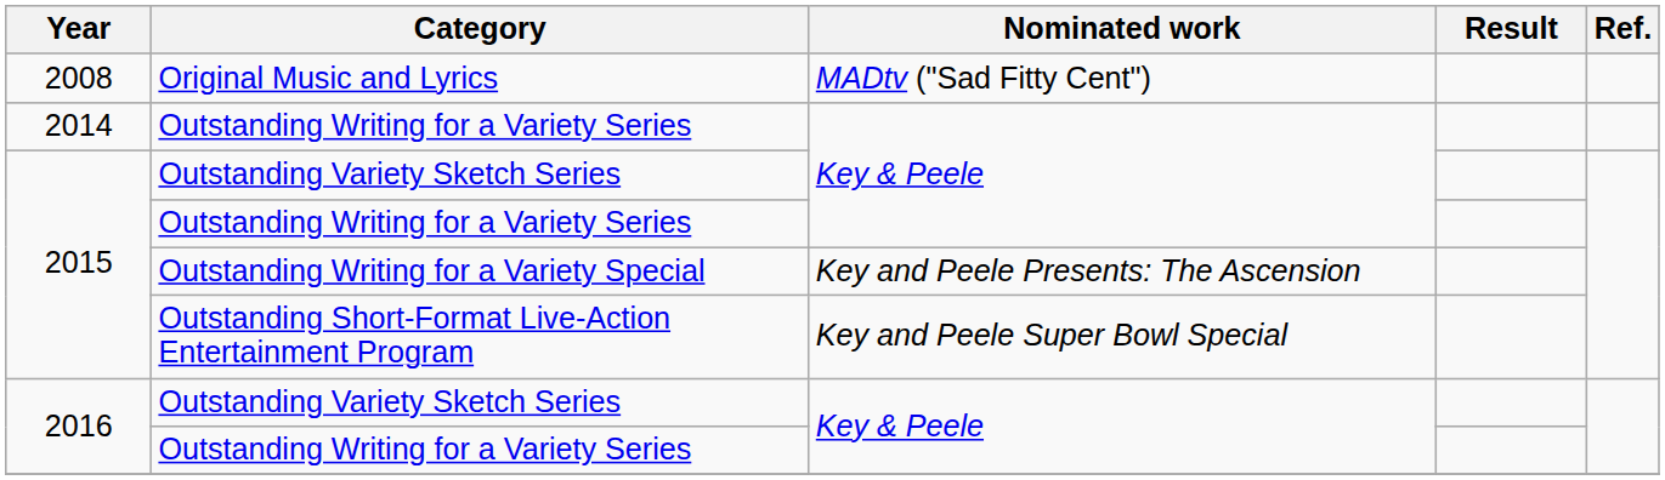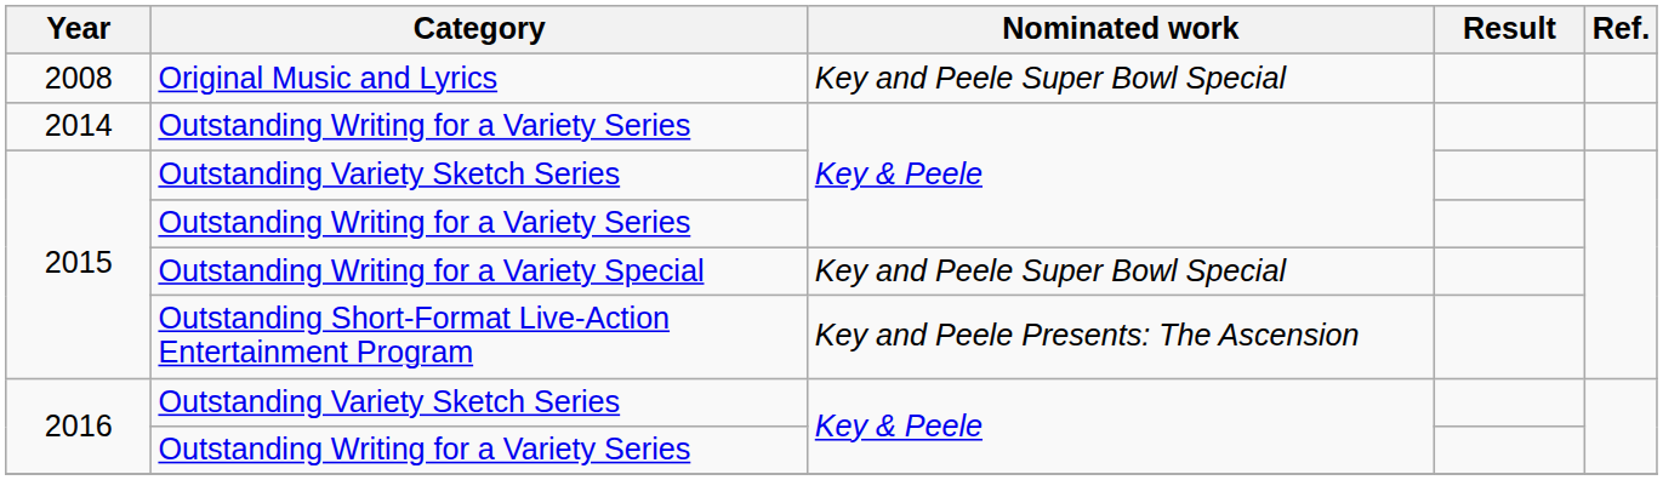 <table class=wikitable>
 <tr>
 <th scope="col" style="width:5em;">Year</th>
 <th scope="col" style="width:26em;">Category</th>
 <th scope="col" style="width:25em;">Nominated work</th>
 <th scope="col" style="width:5em;">Result</th>
 <th>Ref.</th>
 </tr>
 <tr>
 <td style="text-align:center;">2008</td>
 <td><a href='#'>Original Music and Lyrics</a></td>
-<td><em><a href='#'>MADtv</a></em> ("Sad Fitty Cent")</td>
+<td><em>Key and Peele Super Bowl Special</em></td>
 <td></td>
 <td></td>
 </tr>
 <tr>
 <td style="text-align:center;">2014</td>
 <td><a href='#'>Outstanding Writing for a Variety Series</a></td>
 <td rowspan="3"><em><a href='#'>Key & Peele</a></em></td>
 <td></td>
 <td></td>
 </tr>
 <tr>
 <td style="text-align:center;" rowspan="4">2015</td>
 <td><a href='#'>Outstanding Variety Sketch Series</a></td>
 <td></td>
 <td rowspan="4"></td>
 </tr>
 <tr>
 <td><a href='#'>Outstanding Writing for a Variety Series</a></td>
 <td></td>
 </tr>
 <tr>
 <td><a href='#'>Outstanding Writing for a Variety Special</a></td>
-<td><em>Key and Peele Presents: The Ascension</em></td>
+<td><em>Key and Peele Super Bowl Special</em></td>
 <td></td>
 </tr>
 <tr>
 <td><a href='#'>Outstanding Short-Format Live-Action Entertainment Program</a></td>
-<td><em>Key and Peele Super Bowl Special</em></td>
+<td><em>Key and Peele Presents: The Ascension</em></td>
 <td></td>
 </tr>
 <tr>
 <td style="text-align:center;", rowspan="2">2016</td>
 <td><a href='#'>Outstanding Variety Sketch Series</a></td>
 <td rowspan="2"><em><a href='#'>Key & Peele</a></em></td>
 <td></td>
 <td rowspan="2"></td>
 </tr>
 <tr>
 <td><a href='#'>Outstanding Writing for a Variety Series</a></td>
 <td></td>
 </tr>
 <tr>
 </tr>
 </table>
